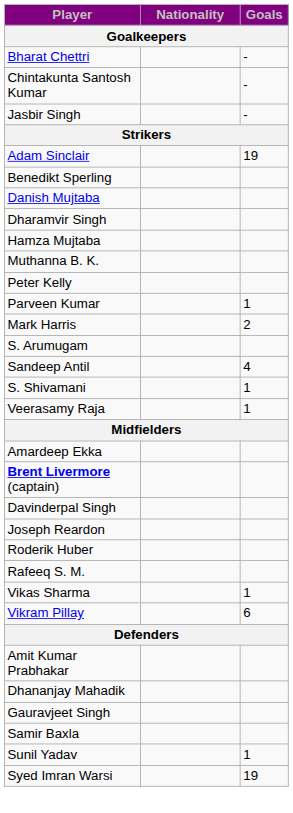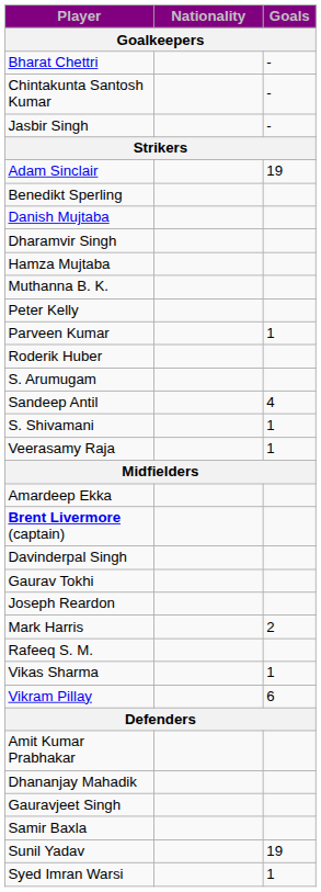 <table class="wikitable" style="width:55%;">
 <tr>
 <th width=35%; style="background: #800080; color:#C0C0C0">Player</th>
 <th width=25%; style="background: #800080; color:#C0C0C0">Nationality</th>
 <th width=5%; style="background: #800080; color:#C0C0C0;">Goals</th>
 </tr>
 <tr>
 <th colspan="3">Goalkeepers</th>
 </tr>
 <tr>
 <td><a href='#'>Bharat Chettri</a></td>
 <td></td>
 <td>-</td>
 </tr>
 <tr>
 <td>Chintakunta Santosh Kumar</td>
 <td></td>
 <td>-</td>
 </tr>
 <tr>
 <td>Jasbir Singh</td>
 <td></td>
 <td>-</td>
 </tr>
 <tr>
 <th colspan="3">Strikers</th>
 </tr>
 <tr>
 <td><a href='#'>Adam Sinclair</a></td>
 <td></td>
 <td>19</td>
 </tr>
 <tr>
 <td>Benedikt Sperling</td>
 <td></td>
 <td></td>
 </tr>
 <tr>
 <td><a href='#'>Danish Mujtaba</a></td>
 <td></td>
 <td></td>
 </tr>
 <tr>
 <td>Dharamvir Singh</td>
 <td></td>
 <td></td>
 </tr>
 <tr>
 <td>Hamza Mujtaba</td>
 <td></td>
 <td></td>
 </tr>
 <tr>
 <td>Muthanna B. K.</td>
 <td></td>
 <td></td>
 </tr>
 <tr>
 <td>Peter Kelly</td>
 <td></td>
 <td></td>
 </tr>
 <tr>
 <td>Parveen Kumar</td>
 <td></td>
 <td>1</td>
 </tr>
 <tr>
-<td>Mark Harris</td>
+<td>Roderik Huber</td>
 <td></td>
-<td>2</td>
+<td></td>
 </tr>
 <tr>
 <td>S. Arumugam</td>
 <td></td>
 <td></td>
 </tr>
 <tr>
 <td>Sandeep Antil</td>
 <td></td>
 <td>4</td>
 </tr>
 <tr>
 <td>S. Shivamani</td>
 <td></td>
 <td>1</td>
 </tr>
 <tr>
 <td>Veerasamy Raja</td>
 <td></td>
 <td>1</td>
 </tr>
 <tr>
 <th colspan="3">Midfielders</th>
 </tr>
 <tr>
 <td>Amardeep Ekka</td>
 <td></td>
 <td></td>
 </tr>
 <tr>
 <td><strong><a href='#'>Brent Livermore</a></strong> (captain)</td>
 <td></td>
 <td></td>
 </tr>
 <tr>
 <td>Davinderpal Singh</td>
 <td></td>
 <td></td>
 </tr>
 <tr>
+<td>Gaurav Tokhi</td>
+<td></td>
+<td></td>
+</tr>
+<tr>
 <td>Joseph Reardon</td>
 <td></td>
 <td></td>
 </tr>
 <tr>
-<td>Roderik Huber</td>
+<td>Mark Harris</td>
 <td></td>
-<td></td>
+<td>2</td>
 </tr>
 <tr>
 <td>Rafeeq S. M.</td>
 <td></td>
 <td></td>
 </tr>
 <tr>
 <td>Vikas Sharma</td>
 <td></td>
 <td>1</td>
 </tr>
 <tr>
 <td><a href='#'>Vikram Pillay</a></td>
 <td></td>
 <td>6</td>
 </tr>
 <tr>
 <th colspan="3">Defenders</th>
 </tr>
 <tr>
 <td>Amit Kumar Prabhakar</td>
 <td></td>
 <td></td>
 </tr>
 <tr>
 <td>Dhananjay Mahadik</td>
 <td></td>
 <td></td>
 </tr>
 <tr>
 <td>Gauravjeet Singh</td>
 <td></td>
 <td></td>
 </tr>
 <tr>
 <td>Samir Baxla</td>
 <td></td>
 <td></td>
 </tr>
 <tr>
 <td>Sunil Yadav</td>
 <td></td>
-<td>1</td>
+<td>19</td>
 </tr>
 <tr>
 <td>Syed Imran Warsi</td>
 <td></td>
-<td>19</td>
+<td>1</td>
 </tr>
 </table>
